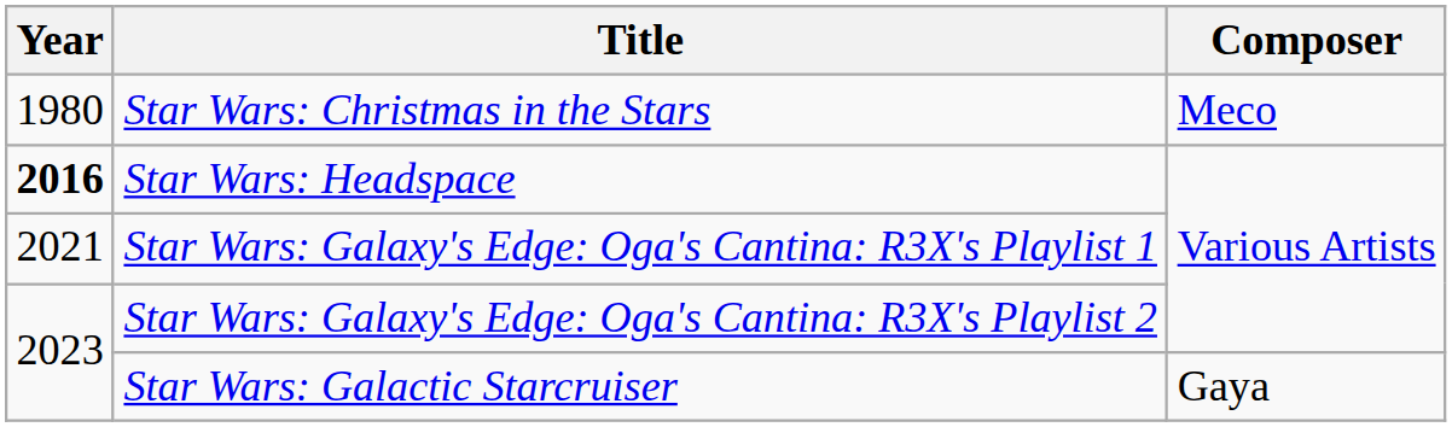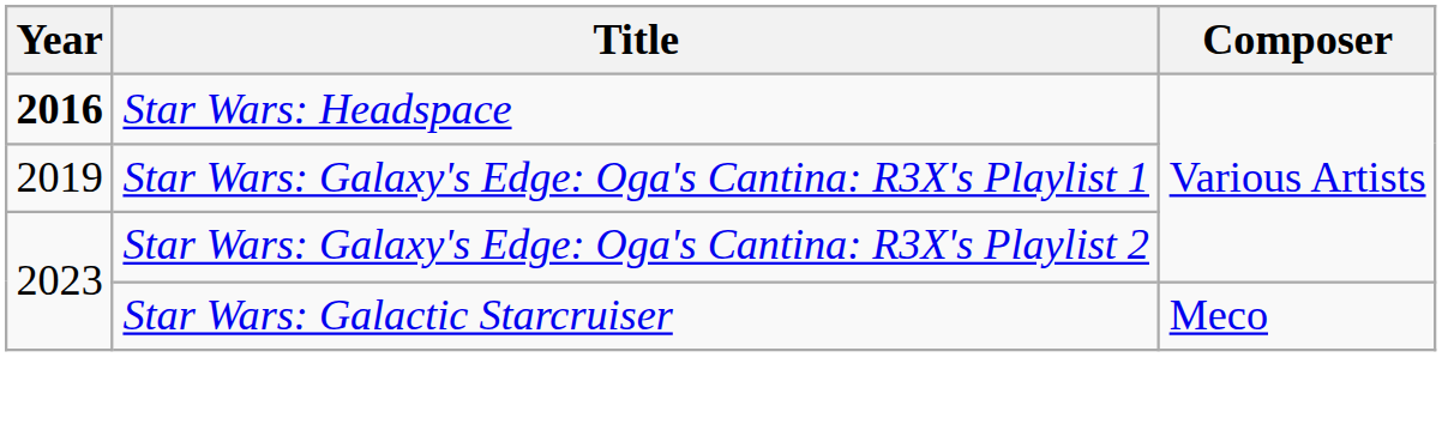 <table class="wikitable">
 <tr>
 <th>Year</th>
 <th>Title</th>
 <th>Composer</th>
 </tr>
 <tr>
-<td>1980</td>
-<td><em><a href='#'>Star Wars: Christmas in the Stars</a></em></td>
-<td><a href='#'>Meco</a></td>
-</tr>
-<tr>
 <td><strong>2016</strong></td>
 <td><em><a href='#'>Star Wars: Headspace</a></em></td>
 <td rowspan="3"><a href='#'>Various Artists</a></td>
 </tr>
 <tr>
-<td>2021</td>
+<td>2019</td>
 <td><em><a href='#'>Star Wars: Galaxy's Edge: Oga's Cantina: R3X's Playlist 1</a></em></td>
 </tr>
 <tr>
 <td rowspan="2">2023</td>
 <td><em><a href='#'>Star Wars: Galaxy's Edge: Oga's Cantina: R3X's Playlist 2</a></em></td>
 </tr>
 <tr>
 <td><em><a href='#'>Star Wars: Galactic Starcruiser</a></em></td>
-<td>Gaya</td>
+<td><a href='#'>Meco</a></td>
 </tr>
 </table>
